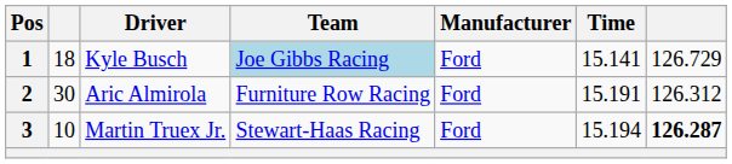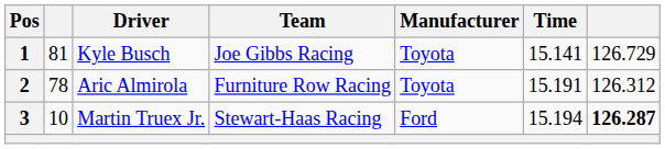 <table class="wikitable" style="font-size:95%">
 <tr>
 <th>Pos</th>
 <th></th>
 <th>Driver</th>
 <th>Team</th>
 <th>Manufacturer</th>
 <th>Time</th>
 <th></th>
 </tr>
 <tr>
 <th>1</th>
-<td>18</td>
+<td>81</td>
 <td><a href='#'>Kyle Busch</a></td>
-<td style="background: lightblue;"><a href='#'>Joe Gibbs Racing</a></td>
-<td><a href='#'>Ford</a></td>
+<td><a href='#'>Joe Gibbs Racing</a></td>
+<td><a href='#'>Toyota</a></td>
 <td>15.141</td>
 <td>126.729</td>
 </tr>
 <tr>
 <th>2</th>
-<td>30</td>
+<td>78</td>
 <td><a href='#'>Aric Almirola</a></td>
 <td><a href='#'>Furniture Row Racing</a></td>
-<td><a href='#'>Ford</a></td>
+<td><a href='#'>Toyota</a></td>
 <td>15.191</td>
 <td>126.312</td>
 </tr>
 <tr>
 <th>3</th>
 <td>10</td>
 <td><a href='#'>Martin Truex Jr.</a></td>
 <td><a href='#'>Stewart-Haas Racing</a></td>
 <td><a href='#'>Ford</a></td>
 <td>15.194</td>
 <td><strong>126.287</strong></td>
 </tr>
 <tr>
 <th colspan="7"></th>
 </tr>
 </table>
